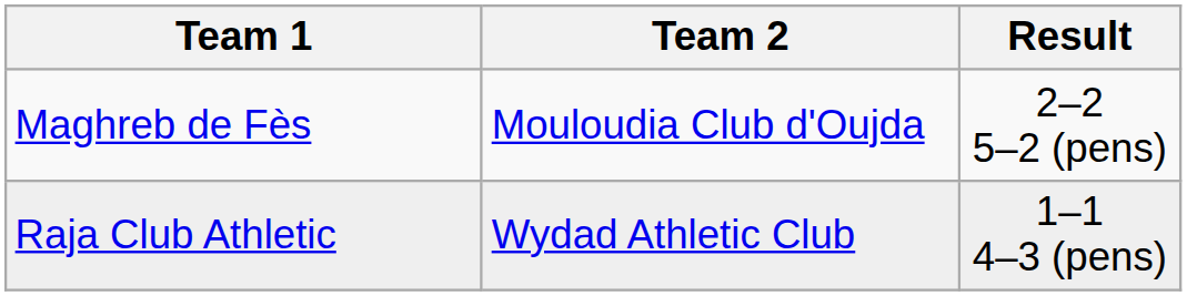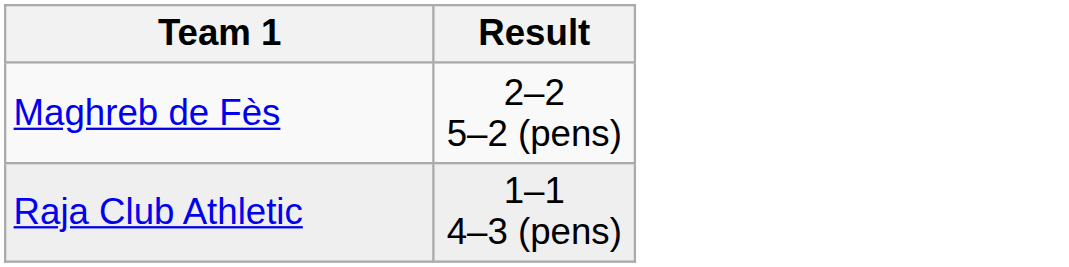 <table class="wikitable">
 <tr>
 <th width="180">Team 1</th>
-<th width="180">Team 2</th>
 <th width="80">Result</th>
 </tr>
 <tr>
 <td><a href='#'>Maghreb de Fès</a></td>
-<td><a href='#'>Mouloudia Club d'Oujda</a></td>
 <td align="center">2–2<br>5–2 (pens)</td>
 </tr>
 <tr style="background:#EFEFEF">
 <td><a href='#'>Raja Club Athletic</a></td>
-<td><a href='#'>Wydad Athletic Club</a></td>
 <td align="center">1–1<br>4–3 (pens)</td>
 </tr>
 </table>
